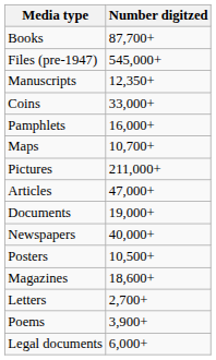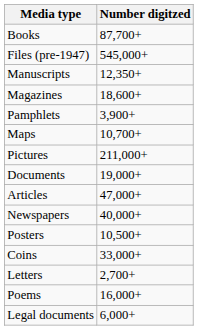 <table class="wikitable">
 <tr>
 <th>Media type</th>
 <th>Number digitzed</th>
 </tr>
 <tr>
 <td>Books</td>
 <td>87,700+</td>
 </tr>
 <tr>
 <td>Files (pre-1947)</td>
 <td>545,000+</td>
 </tr>
 <tr>
 <td>Manuscripts</td>
 <td>12,350+</td>
 </tr>
 <tr>
-<td>Coins</td>
-<td>33,000+</td>
+<td>Magazines</td>
+<td>18,600+</td>
 </tr>
 <tr>
 <td>Pamphlets</td>
-<td>16,000+</td>
+<td>3,900+</td>
 </tr>
 <tr>
 <td>Maps</td>
 <td>10,700+</td>
 </tr>
 <tr>
 <td>Pictures</td>
 <td>211,000+</td>
 </tr>
 <tr>
+<td>Documents</td>
+<td>19,000+</td>
+</tr>
+<tr>
 <td>Articles</td>
 <td>47,000+</td>
-</tr>
-<tr>
-<td>Documents</td>
-<td>19,000+</td>
 </tr>
 <tr>
 <td>Newspapers</td>
 <td>40,000+</td>
 </tr>
 <tr>
 <td>Posters</td>
 <td>10,500+</td>
 </tr>
 <tr>
-<td>Magazines</td>
-<td>18,600+</td>
+<td>Coins</td>
+<td>33,000+</td>
 </tr>
 <tr>
 <td>Letters</td>
 <td>2,700+</td>
 </tr>
 <tr>
 <td>Poems</td>
-<td>3,900+</td>
+<td>16,000+</td>
 </tr>
 <tr>
 <td>Legal documents</td>
 <td>6,000+</td>
 </tr>
 </table>
